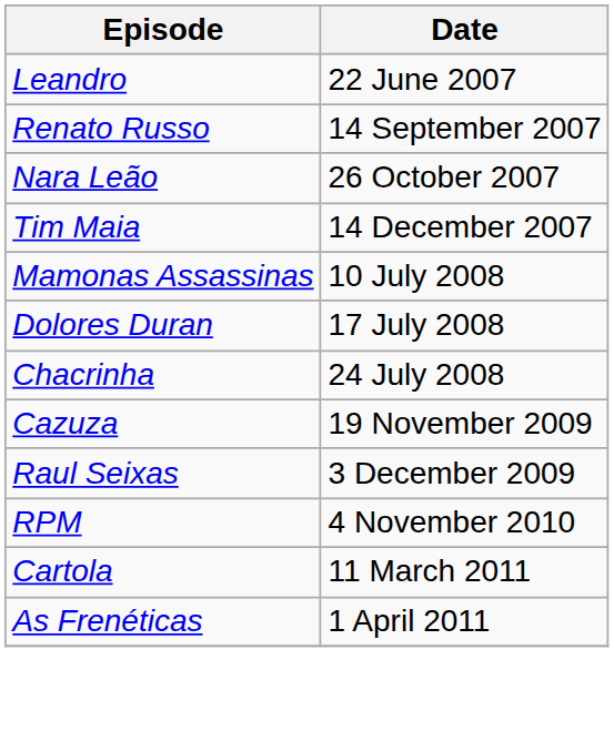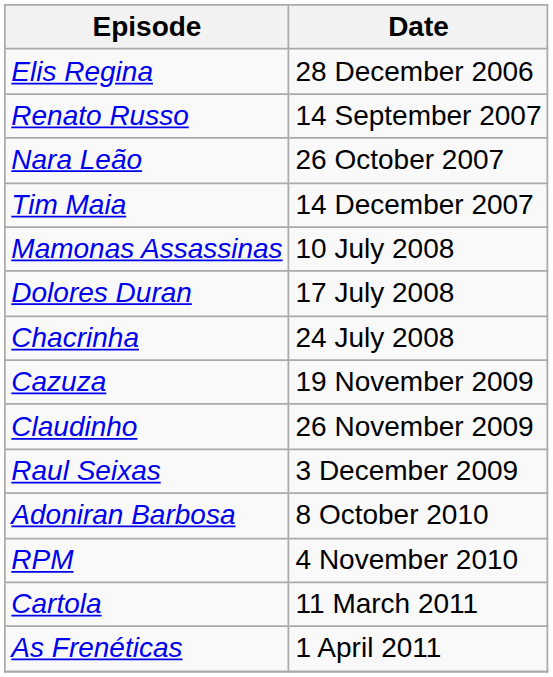 <table class="wikitable">
 <tr>
 <th>Episode</th>
 <th>Date</th>
 </tr>
 <tr>
-<td><em><a href='#'>Leandro</a></em></td>
-<td>22 June 2007</td>
+<td><em><a href='#'>Elis Regina</a></em></td>
+<td>28 December 2006</td>
 </tr>
 <tr>
 <td><em><a href='#'>Renato Russo</a></em></td>
 <td>14 September 2007</td>
 </tr>
 <tr>
 <td><em><a href='#'>Nara Leão</a></em></td>
 <td>26 October 2007</td>
 </tr>
 <tr>
 <td><em><a href='#'>Tim Maia</a></em></td>
 <td>14 December 2007</td>
 </tr>
 <tr>
 <td><em><a href='#'>Mamonas Assassinas</a></em></td>
 <td>10 July 2008</td>
 </tr>
 <tr>
 <td><em><a href='#'>Dolores Duran</a></em></td>
 <td>17 July 2008</td>
 </tr>
 <tr>
 <td><em><a href='#'>Chacrinha</a></em></td>
 <td>24 July 2008</td>
 </tr>
 <tr>
 <td><em><a href='#'>Cazuza</a></em></td>
 <td>19 November 2009</td>
 </tr>
 <tr>
+<td><em><a href='#'>Claudinho</a></em></td>
+<td>26 November 2009</td>
+</tr>
+<tr>
 <td><em><a href='#'>Raul Seixas</a></em></td>
 <td>3 December 2009</td>
+</tr>
+<tr>
+<td><em><a href='#'>Adoniran Barbosa</a></em></td>
+<td>8 October 2010</td>
 </tr>
 <tr>
 <td><em><a href='#'>RPM</a></em></td>
 <td>4 November 2010</td>
 </tr>
 <tr>
 <td><em><a href='#'>Cartola</a></em></td>
 <td>11 March 2011</td>
 </tr>
 <tr>
 <td><em><a href='#'>As Frenéticas</a></em></td>
 <td>1 April  2011</td>
 </tr>
 <tr>
 </tr>
 </table>
